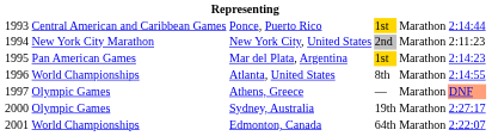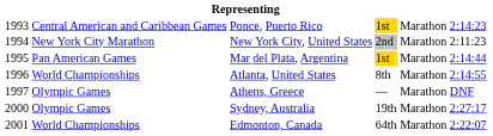 <table>
 <tr>
 <th colspan="6">Representing </th>
 </tr>
 <tr>
 <td>1993</td>
 <td><a href='#'>Central American and Caribbean Games</a></td>
 <td><a href='#'>Ponce</a>, <a href='#'>Puerto Rico</a></td>
 <td bgcolor="gold">1st</td>
 <td>Marathon</td>
-<td><a href='#'>2:14:44</a></td>
+<td><a href='#'>2:14:23</a></td>
 </tr>
 <tr>
 <td>1994</td>
 <td><a href='#'>New York City Marathon</a></td>
 <td><a href='#'>New York City</a>, <a href='#'>United States</a></td>
 <td bgcolor="silver">2nd</td>
 <td>Marathon</td>
 <td>2:11:23</td>
 </tr>
 <tr>
 <td>1995</td>
 <td><a href='#'>Pan American Games</a></td>
 <td><a href='#'>Mar del Plata</a>, <a href='#'>Argentina</a></td>
 <td bgcolor="gold">1st</td>
 <td>Marathon</td>
-<td><a href='#'>2:14:23</a></td>
+<td><a href='#'>2:14:44</a></td>
 </tr>
 <tr>
 <td>1996</td>
 <td><a href='#'>World Championships</a></td>
 <td><a href='#'>Atlanta</a>, <a href='#'>United States</a></td>
 <td>8th</td>
 <td>Marathon</td>
 <td><a href='#'>2:14:55</a></td>
 </tr>
 <tr>
 <td>1997</td>
 <td><a href='#'>Olympic Games</a></td>
 <td><a href='#'>Athens, Greece</a></td>
 <td>—</td>
 <td>Marathon</td>
-<td style="background: lightsalmon;"><a href='#'>DNF</a></td>
+<td><a href='#'>DNF</a></td>
 </tr>
 <tr>
 <td>2000</td>
 <td><a href='#'>Olympic Games</a></td>
 <td><a href='#'>Sydney, Australia</a></td>
 <td>19th</td>
 <td>Marathon</td>
 <td><a href='#'>2:27:17</a></td>
 </tr>
 <tr>
 <td>2001</td>
 <td><a href='#'>World Championships</a></td>
 <td><a href='#'>Edmonton, Canada</a></td>
 <td>64th</td>
 <td>Marathon</td>
 <td><a href='#'>2:22:07</a></td>
 </tr>
 </table>
